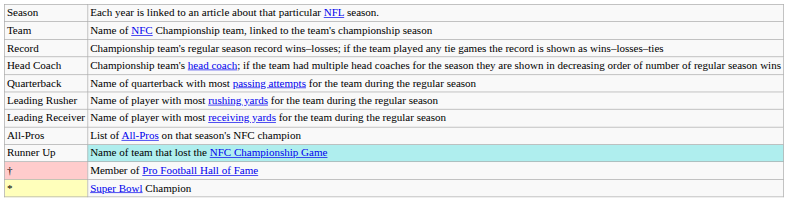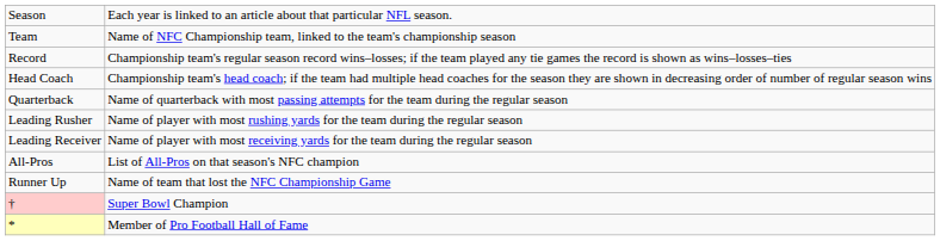 <table class="wikitable">
 <tr>
 <td>Season</td>
 <td>Each year is linked to an article about that particular <a href='#'>NFL</a> season.</td>
 </tr>
 <tr>
 <td>Team</td>
 <td>Name of <a href='#'>NFC</a> Championship team, linked to the team's championship season</td>
 </tr>
 <tr>
 <td>Record</td>
 <td>Championship team's regular season record wins–losses; if the team played any tie games the record is shown as wins–losses–ties</td>
 </tr>
 <tr>
 <td>Head Coach</td>
 <td>Championship team's <a href='#'>head coach</a>; if the team had multiple head coaches for the season they are shown in decreasing order of number of regular season wins</td>
 </tr>
 <tr>
 <td>Quarterback</td>
 <td>Name of quarterback with most <a href='#'>passing attempts</a> for the team during the regular season</td>
 </tr>
 <tr>
 <td>Leading Rusher</td>
 <td>Name of player with most <a href='#'>rushing yards</a> for the team during the regular season</td>
 </tr>
 <tr>
 <td>Leading Receiver</td>
 <td>Name of player with most <a href='#'>receiving yards</a> for the team during the regular season</td>
 </tr>
 <tr>
 <td>All-Pros</td>
 <td>List of <a href='#'>All-Pros</a> on that season's NFC champion</td>
 </tr>
 <tr>
 <td>Runner Up</td>
-<td style="background: paleturquoise;">Name of team that lost the <a href='#'>NFC Championship Game</a></td>
+<td>Name of team that lost the <a href='#'>NFC Championship Game</a></td>
 </tr>
 <tr>
 <td style="background-color: #FFCCCC">†</td>
-<td>Member of <a href='#'>Pro Football Hall of Fame</a></td>
+<td><a href='#'>Super Bowl</a> Champion</td>
 </tr>
 <tr>
 <td style="background-color: #FFFFBB">*</td>
-<td><a href='#'>Super Bowl</a> Champion</td>
+<td>Member of <a href='#'>Pro Football Hall of Fame</a></td>
 </tr>
 </table>
